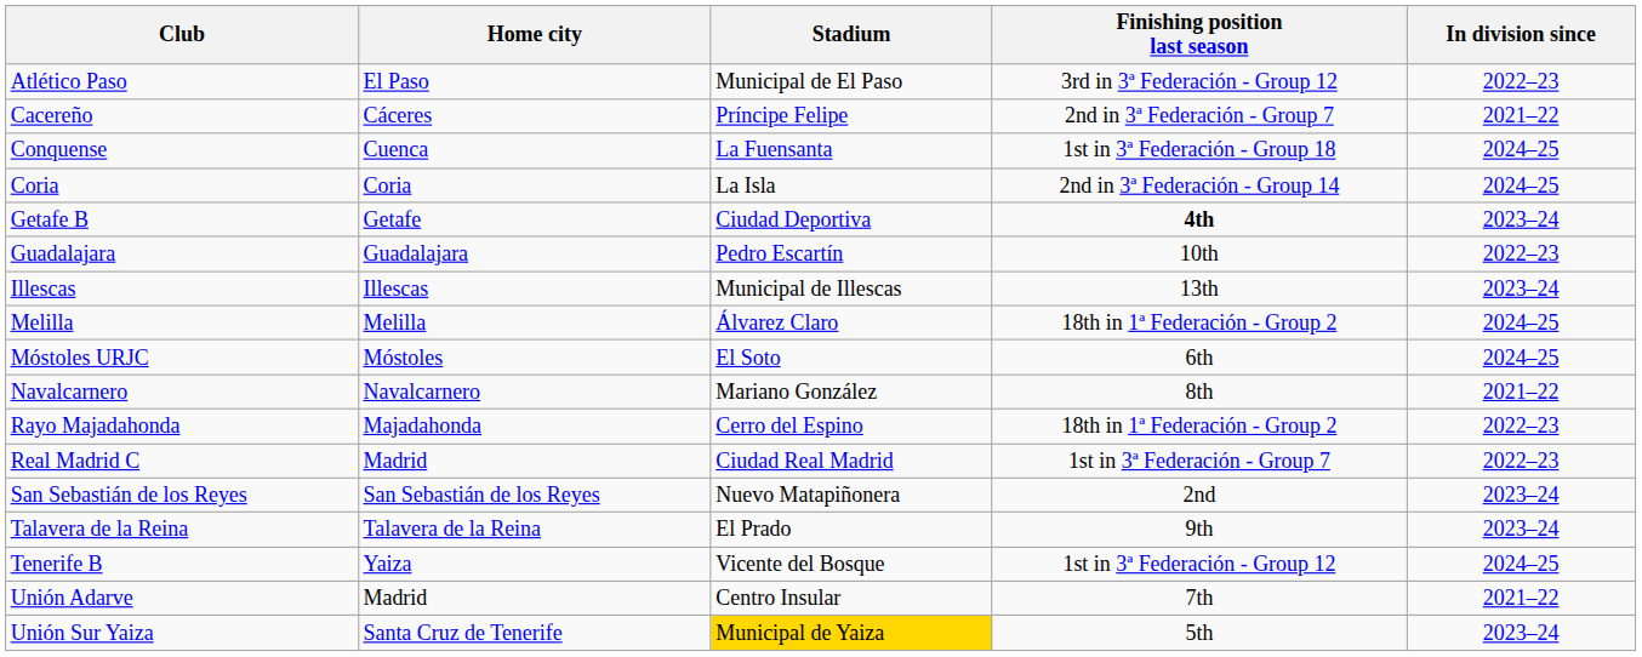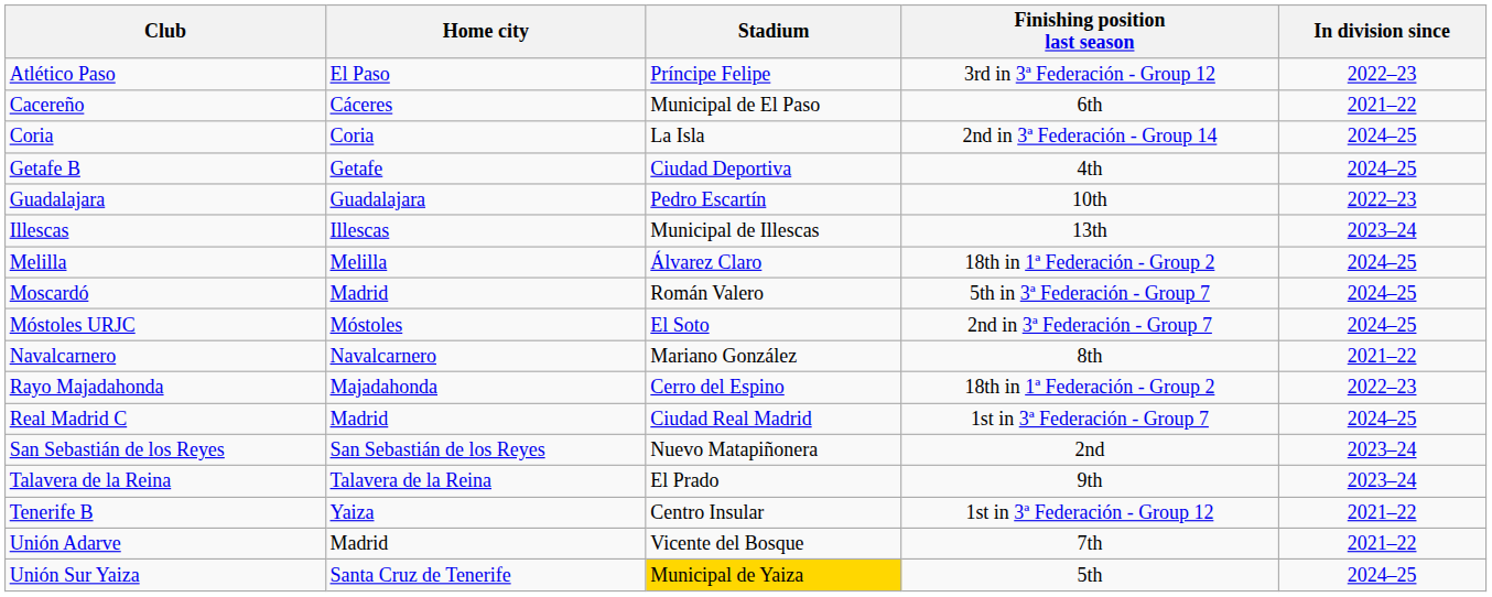 <table class="wikitable sortable" width=95% style="font-size:100%">
 <tr>
 <th>Club</th>
 <th>Home city</th>
 <th>Stadium</th>
 <th>Finishing position<br><a href='#'>last season</a></th>
 <th>In division since</th>
 </tr>
 <tr>
 <td style="text-align:left;"><a href='#'>Atlético Paso</a></td>
 <td><a href='#'>El Paso</a></td>
-<td>Municipal de El Paso</td>
+<td><a href='#'>Príncipe Felipe</a></td>
 <td align=center>3rd in <a href='#'>3ª Federación - Group 12</a></td>
 <td align=center><a href='#'>2022–23</a></td>
 </tr>
 <tr>
 <td style="text-align:left;"><a href='#'>Cacereño</a></td>
 <td><a href='#'>Cáceres</a></td>
-<td><a href='#'>Príncipe Felipe</a></td>
-<td align=center>2nd in <a href='#'>3ª Federación - Group 7</a></td>
+<td>Municipal de El Paso</td>
+<td align=center>6th</td>
 <td align=center><a href='#'>2021–22</a></td>
-</tr>
-<tr>
-<td style="text-align:left;"><a href='#'>Conquense</a></td>
-<td><a href='#'>Cuenca</a></td>
-<td><a href='#'>La Fuensanta</a></td>
-<td align=center>1st in <a href='#'>3ª Federación - Group 18</a></td>
-<td align=center><a href='#'>2024–25</a></td>
 </tr>
 <tr>
 <td style="text-align:left;"><a href='#'>Coria</a></td>
 <td><a href='#'>Coria</a></td>
 <td>La Isla</td>
 <td align=center>2nd in <a href='#'>3ª Federación - Group 14</a></td>
 <td align=center><a href='#'>2024–25</a></td>
 </tr>
 <tr>
 <td style="text-align:left;"><a href='#'>Getafe B</a></td>
 <td><a href='#'>Getafe</a></td>
 <td><a href='#'>Ciudad Deportiva</a></td>
-<td align=center><strong>4th</strong></td>
-<td align=center><a href='#'>2023–24</a></td>
+<td align=center>4th</td>
+<td align=center><a href='#'>2024–25</a></td>
 </tr>
 <tr>
 <td style="text-align:left;"><a href='#'>Guadalajara</a></td>
 <td><a href='#'>Guadalajara</a></td>
 <td><a href='#'>Pedro Escartín</a></td>
 <td align=center>10th</td>
 <td align=center><a href='#'>2022–23</a></td>
 </tr>
 <tr>
 <td style="text-align:left;"><a href='#'>Illescas</a></td>
 <td><a href='#'>Illescas</a></td>
 <td>Municipal de Illescas</td>
 <td align=center>13th</td>
 <td align=center><a href='#'>2023–24</a></td>
 </tr>
 <tr>
 <td style="text-align:left;"><a href='#'>Melilla</a></td>
 <td><a href='#'>Melilla</a></td>
 <td><a href='#'>Álvarez Claro</a></td>
 <td align=center>18th in <a href='#'>1ª Federación - Group 2</a></td>
 <td align=center><a href='#'>2024–25</a></td>
 </tr>
 <tr>
+<td style="text-align:left;"><a href='#'>Moscardó</a></td>
+<td><a href='#'>Madrid</a></td>
+<td>Román Valero</td>
+<td align=center>5th in <a href='#'>3ª Federación - Group 7</a></td>
+<td align=center><a href='#'>2024–25</a></td>
+</tr>
+<tr>
 <td style="text-align:left;"><a href='#'>Móstoles URJC</a></td>
 <td><a href='#'>Móstoles</a></td>
 <td><a href='#'>El Soto</a></td>
-<td align=center>6th</td>
+<td align=center>2nd in <a href='#'>3ª Federación - Group 7</a></td>
 <td align=center><a href='#'>2024–25</a></td>
 </tr>
 <tr>
 <td style="text-align:left;"><a href='#'>Navalcarnero</a></td>
 <td><a href='#'>Navalcarnero</a></td>
 <td>Mariano González</td>
 <td align=center>8th</td>
 <td align=center><a href='#'>2021–22</a></td>
 </tr>
 <tr>
 <td style="text-align:left;"><a href='#'>Rayo Majadahonda</a></td>
 <td><a href='#'>Majadahonda</a></td>
 <td><a href='#'>Cerro del Espino</a></td>
 <td align=center>18th in <a href='#'>1ª Federación - Group 2</a></td>
 <td align=center><a href='#'>2022–23</a></td>
 </tr>
 <tr>
 <td style="text-align:left;"><a href='#'>Real Madrid C</a></td>
 <td><a href='#'>Madrid</a></td>
 <td><a href='#'>Ciudad Real Madrid</a></td>
 <td align=center>1st in <a href='#'>3ª Federación - Group 7</a></td>
-<td align=center><a href='#'>2022–23</a></td>
+<td align=center><a href='#'>2024–25</a></td>
 </tr>
 <tr>
 <td style="text-align:left;"><a href='#'>San Sebastián de los Reyes</a></td>
 <td><a href='#'>San Sebastián de los Reyes</a></td>
 <td>Nuevo Matapiñonera</td>
 <td align=center>2nd</td>
 <td align=center><a href='#'>2023–24</a></td>
 </tr>
 <tr>
 <td style="text-align:left;"><a href='#'>Talavera de la Reina</a></td>
 <td><a href='#'>Talavera de la Reina</a></td>
 <td>El Prado</td>
 <td align=center>9th</td>
 <td align=center><a href='#'>2023–24</a></td>
 </tr>
 <tr>
 <td style="text-align:left;"><a href='#'>Tenerife B</a></td>
 <td><a href='#'>Yaiza</a></td>
-<td>Vicente del Bosque</td>
+<td>Centro Insular</td>
 <td align=center>1st in <a href='#'>3ª Federación - Group 12</a></td>
-<td align=center><a href='#'>2024–25</a></td>
+<td align=center><a href='#'>2021–22</a></td>
 </tr>
 <tr>
 <td style="text-align:left;"><a href='#'>Unión Adarve</a></td>
 <td>Madrid</td>
-<td>Centro Insular</td>
+<td>Vicente del Bosque</td>
 <td align=center>7th</td>
 <td align=center><a href='#'>2021–22</a></td>
 </tr>
 <tr>
 <td style="text-align:left;"><a href='#'>Unión Sur Yaiza</a></td>
 <td><a href='#'>Santa Cruz de Tenerife</a></td>
 <td style="background: gold;">Municipal de Yaiza</td>
 <td align=center>5th</td>
-<td align=center><a href='#'>2023–24</a></td>
+<td align=center><a href='#'>2024–25</a></td>
 </tr>
 </table>
